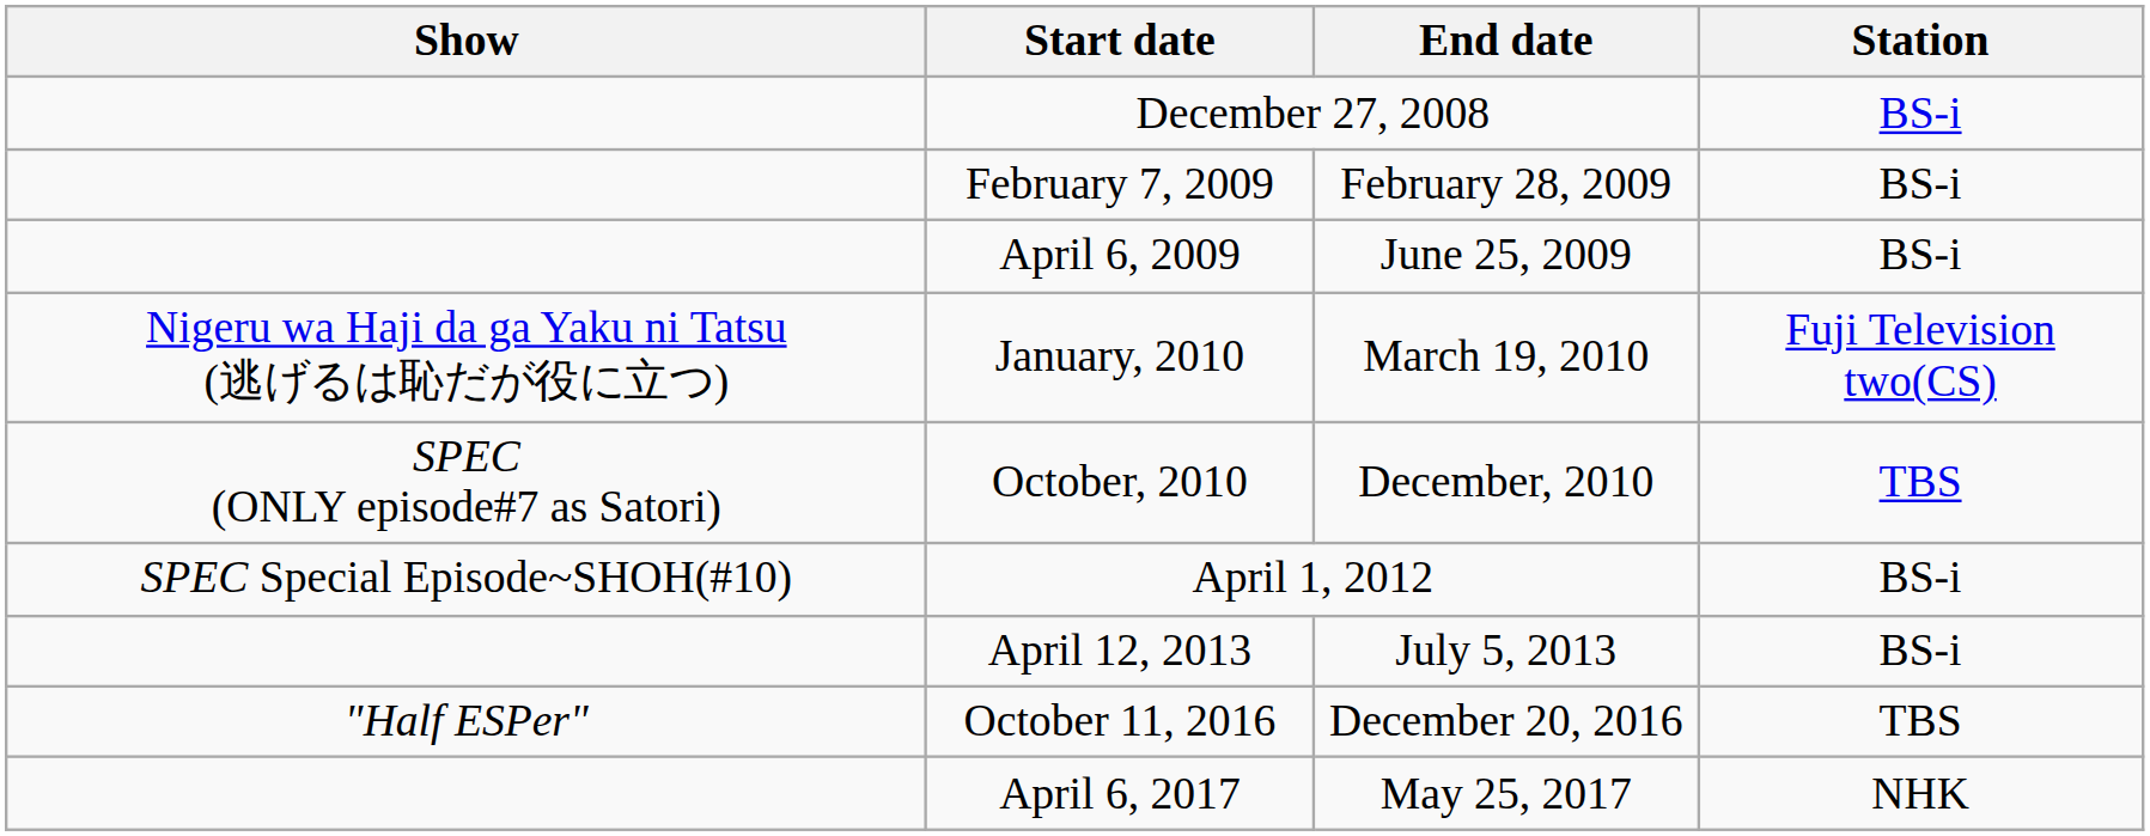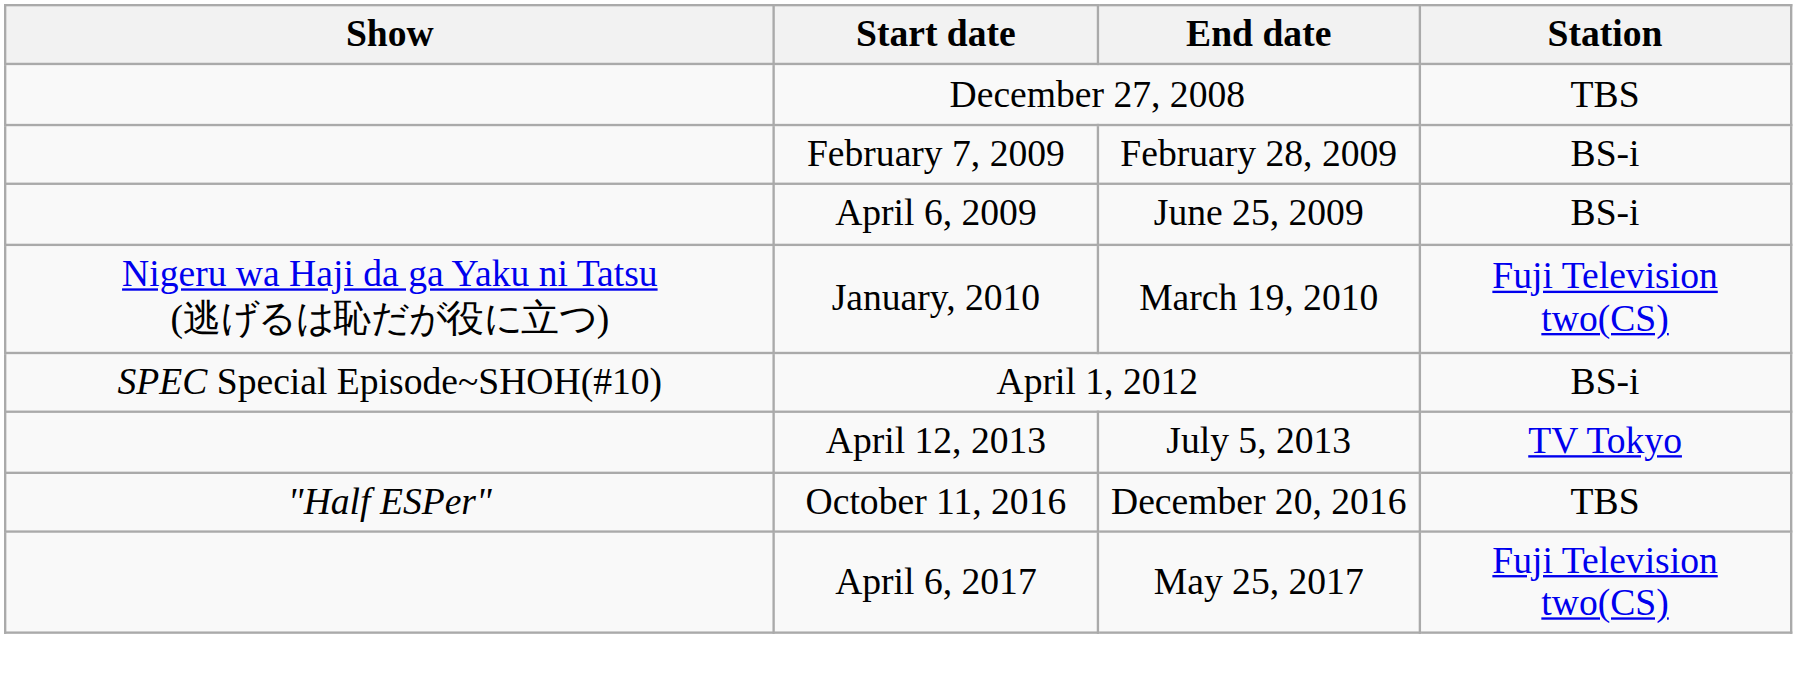 <table class="wikitable" style="text-align:center" cellpadding="2">
 <tr>
 <th width=320>Show</th>
 <th width=130>Start date</th>
 <th width=130>End date</th>
 <th width=150>Station</th>
 </tr>
 <tr>
 <td></td>
 <td colspan="2">December 27, 2008</td>
-<td><a href='#'>BS-i</a></td>
+<td>TBS</td>
 </tr>
 <tr>
 <td></td>
 <td>February 7, 2009</td>
 <td>February 28, 2009</td>
 <td>BS-i</td>
 </tr>
 <tr>
 <td></td>
 <td>April 6, 2009</td>
 <td>June 25, 2009</td>
 <td>BS-i</td>
 </tr>
 <tr>
 <td><a href='#'>Nigeru wa Haji da ga Yaku ni Tatsu</a><br>(逃げるは恥だが役に立つ)</td>
 <td>January, 2010</td>
 <td>March 19, 2010</td>
 <td><a href='#'>Fuji Television two(CS)</a></td>
 </tr>
 <tr>
-<td><em>SPEC</em><br>(ONLY episode#7 as Satori)</td>
-<td>October, 2010</td>
-<td>December, 2010</td>
-<td><a href='#'>TBS</a></td>
-</tr>
-<tr>
 <td><em>SPEC</em>  Special Episode~SHOH(#10)</td>
 <td colspan="2">April 1, 2012</td>
 <td>BS-i</td>
 </tr>
 <tr>
 <td></td>
 <td>April 12, 2013</td>
 <td>July 5, 2013</td>
-<td>BS-i</td>
+<td><a href='#'>TV Tokyo</a></td>
 </tr>
 <tr>
 <td> <em>"Half ESPer"</em></td>
 <td>October 11, 2016</td>
 <td>December 20, 2016</td>
 <td>TBS</td>
 </tr>
 <tr>
 <td></td>
 <td>April 6, 2017</td>
 <td>May 25, 2017</td>
-<td>NHK</td>
+<td><a href='#'>Fuji Television two(CS)</a></td>
 </tr>
 </table>
